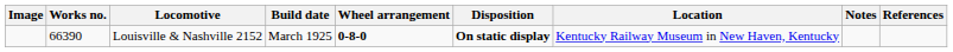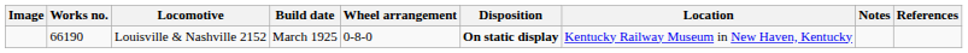 <table class="wikitable">
 <tr>
 <th>Image</th>
 <th>Works no.</th>
 <th>Locomotive</th>
 <th>Build date</th>
 <th>Wheel arrangement</th>
 <th>Disposition</th>
 <th>Location</th>
 <th>Notes</th>
 <th>References</th>
 </tr>
 <tr>
 <td></td>
-<td>66390</td>
+<td>66190</td>
 <td>Louisville & Nashville 2152</td>
 <td>March 1925</td>
-<td><strong>0-8-0</strong></td>
+<td>0-8-0</td>
 <td><strong>On static display</strong></td>
 <td><a href='#'>Kentucky Railway Museum</a> in <a href='#'>New Haven, Kentucky</a></td>
 <td></td>
 <td></td>
 </tr>
 </table>
